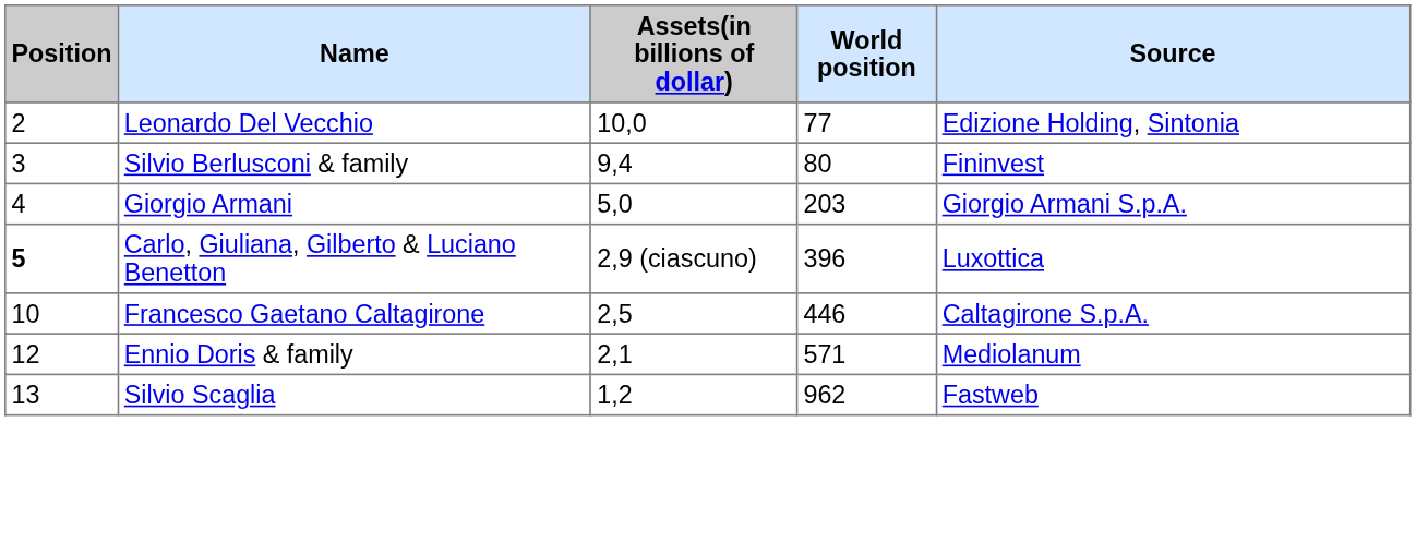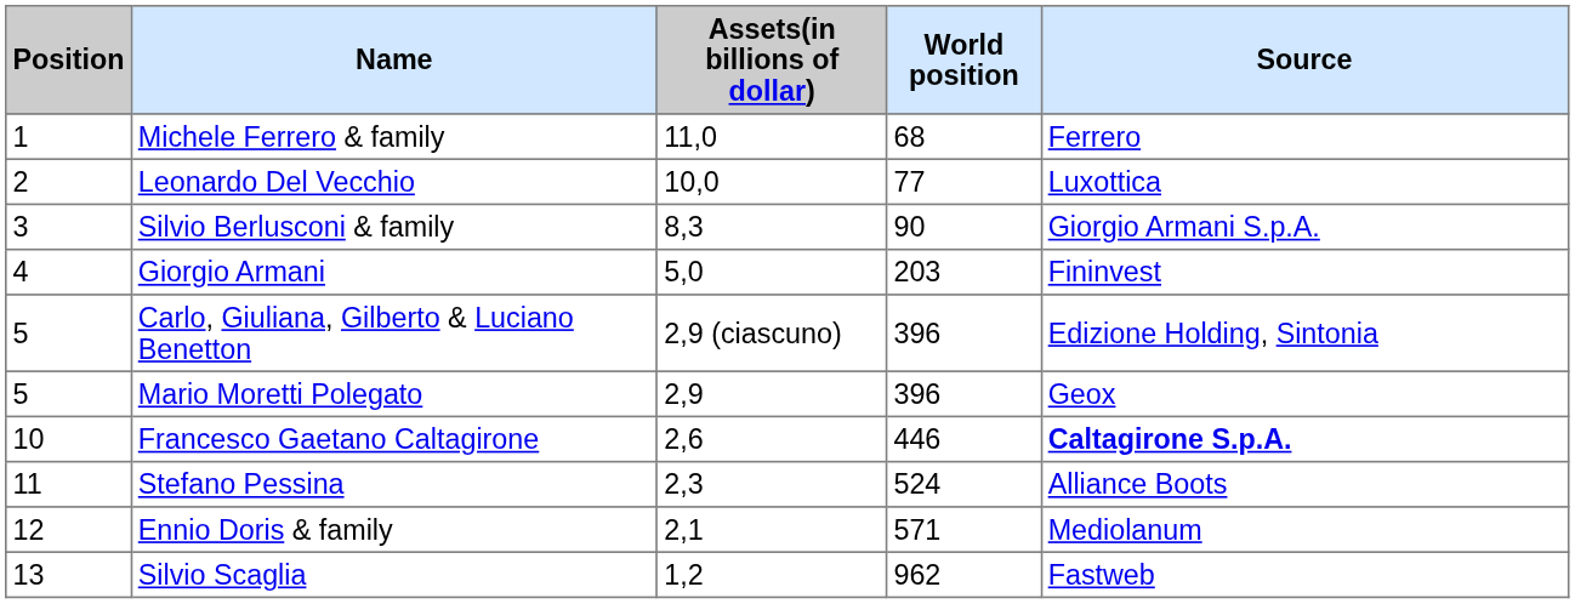 <table border=1 style="border-collapse:collapse; font-size:90%;" cellpadding=3 cellspacing=0 width=90%>
 <tr>
 <td align="center" bgcolor="#CCCCCC" width="5%"><strong>Position</strong></td>
 <td bgcolor="#D0E7FF" align="center" width="35%"><strong>Name</strong></td>
 <td bgcolor="#cccccc" align="center" width="15%"><strong>Assets(in billions of <a href='#'>dollar</a>)</strong></td>
 <td bgcolor="#D0E7FF" align="center" width="10%"><strong>World position</strong></td>
 <td bgcolor="#D0E7FF" align="center" width="35%"><strong>Source</strong></td>
 </tr>
 <tr>
+<td>1</td>
+<td><a href='#'>Michele Ferrero</a> & family</td>
+<td>11,0</td>
+<td>68</td>
+<td><a href='#'>Ferrero</a></td>
+</tr>
+<tr>
 <td>2</td>
 <td><a href='#'>Leonardo Del Vecchio</a></td>
 <td>10,0</td>
 <td>77</td>
-<td><a href='#'>Edizione Holding</a>, <a href='#'>Sintonia</a></td>
+<td><a href='#'>Luxottica</a></td>
 </tr>
 <tr>
 <td>3</td>
 <td><a href='#'>Silvio Berlusconi</a> & family</td>
-<td>9,4</td>
-<td>80</td>
-<td><a href='#'>Fininvest</a></td>
+<td>8,3</td>
+<td>90</td>
+<td><a href='#'>Giorgio Armani S.p.A.</a></td>
 </tr>
 <tr>
 <td>4</td>
 <td><a href='#'>Giorgio Armani</a></td>
 <td>5,0</td>
 <td>203</td>
-<td><a href='#'>Giorgio Armani S.p.A.</a></td>
+<td><a href='#'>Fininvest</a></td>
 </tr>
 <tr>
-<td><strong>5</strong></td>
+<td>5</td>
 <td><a href='#'>Carlo</a>, <a href='#'>Giuliana</a>, <a href='#'>Gilberto</a> & <a href='#'>Luciano Benetton</a></td>
 <td>2,9 (ciascuno)</td>
 <td>396</td>
-<td><a href='#'>Luxottica</a></td>
+<td><a href='#'>Edizione Holding</a>, <a href='#'>Sintonia</a></td>
+</tr>
+<tr>
+<td>5</td>
+<td><a href='#'>Mario Moretti Polegato</a></td>
+<td>2,9</td>
+<td>396</td>
+<td><a href='#'>Geox</a></td>
 </tr>
 <tr>
 <td>10</td>
 <td><a href='#'>Francesco Gaetano Caltagirone</a></td>
-<td>2,5</td>
+<td>2,6</td>
 <td>446</td>
-<td><a href='#'>Caltagirone S.p.A.</a></td>
+<td><strong><a href='#'>Caltagirone S.p.A.</a></strong></td>
+</tr>
+<tr>
+<td>11</td>
+<td><a href='#'>Stefano Pessina</a></td>
+<td>2,3</td>
+<td>524</td>
+<td><a href='#'>Alliance Boots</a></td>
 </tr>
 <tr>
 <td>12</td>
 <td><a href='#'>Ennio Doris</a> & family</td>
 <td>2,1</td>
 <td>571</td>
 <td><a href='#'>Mediolanum</a></td>
 </tr>
 <tr>
 <td>13</td>
 <td><a href='#'>Silvio Scaglia</a></td>
 <td>1,2</td>
 <td>962</td>
 <td><a href='#'>Fastweb</a></td>
 </tr>
 </table>
